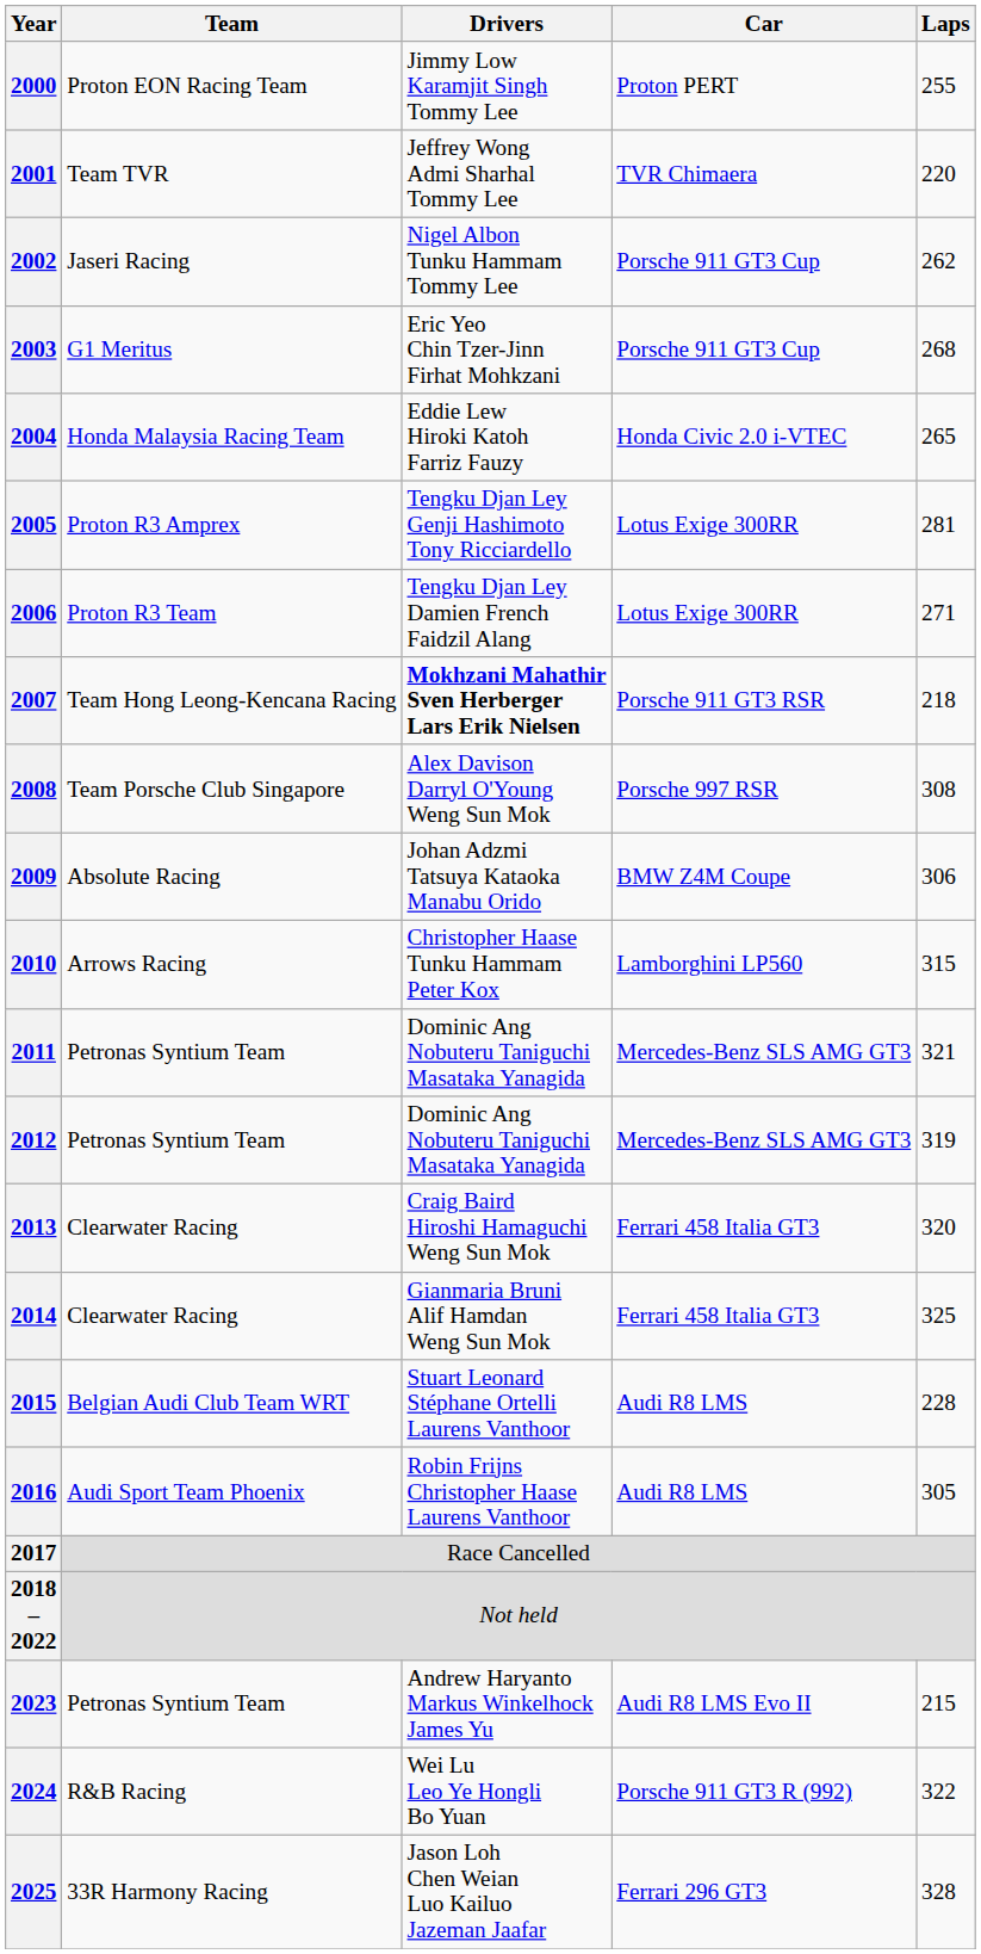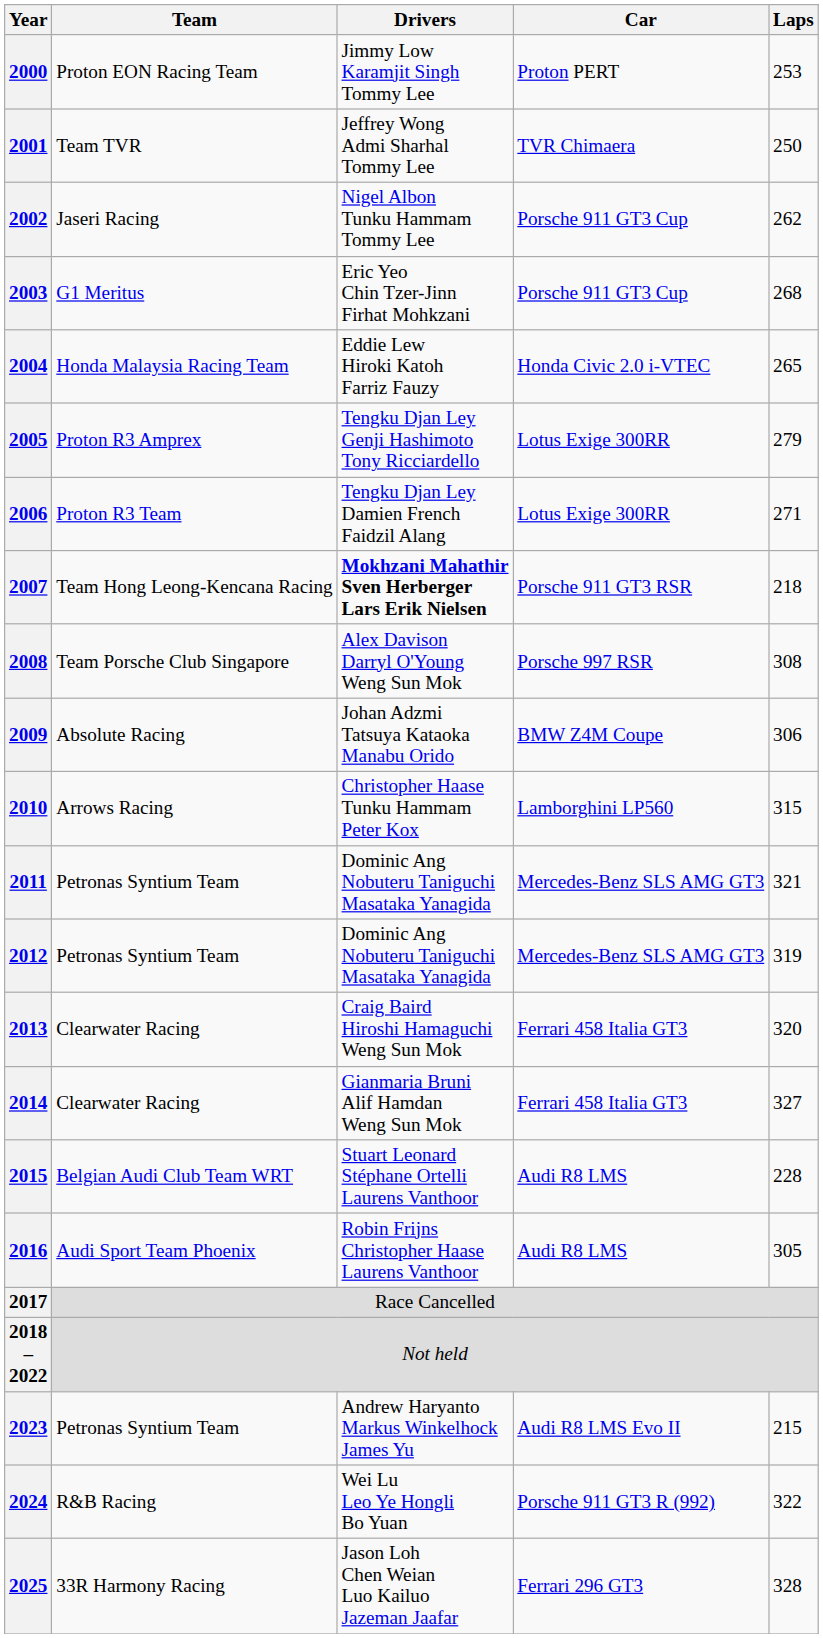 <table class="wikitable">
 <tr>
 <th>Year</th>
 <th>Team</th>
 <th>Drivers</th>
 <th>Car</th>
 <th>Laps</th>
 </tr>
 <tr>
 <th><a href='#'>2000</a></th>
 <td> Proton EON Racing Team</td>
 <td> Jimmy Low<br> <a href='#'>Karamjit Singh</a><br> Tommy Lee</td>
 <td><a href='#'>Proton</a> PERT</td>
-<td>255</td>
+<td>253</td>
 </tr>
 <tr>
 <th><a href='#'>2001</a></th>
 <td> Team TVR</td>
 <td> Jeffrey Wong<br> Admi Sharhal<br> Tommy Lee</td>
 <td><a href='#'>TVR Chimaera</a></td>
-<td>220</td>
+<td>250</td>
 </tr>
 <tr>
 <th><a href='#'>2002</a></th>
 <td> Jaseri Racing</td>
 <td> <a href='#'>Nigel Albon</a><br> Tunku Hammam<br> Tommy Lee</td>
 <td><a href='#'>Porsche 911 GT3 Cup</a></td>
 <td>262</td>
 </tr>
 <tr>
 <th><a href='#'>2003</a></th>
 <td> <a href='#'>G1 Meritus</a></td>
 <td> Eric Yeo<br> Chin Tzer-Jinn<br> Firhat Mohkzani</td>
 <td><a href='#'>Porsche 911 GT3 Cup</a></td>
 <td>268</td>
 </tr>
 <tr>
 <th><a href='#'>2004</a></th>
 <td> <a href='#'>Honda Malaysia Racing Team</a></td>
 <td> Eddie Lew<br> Hiroki Katoh<br> Farriz Fauzy</td>
 <td><a href='#'>Honda Civic 2.0 i-VTEC</a></td>
 <td>265</td>
 </tr>
 <tr>
 <th><a href='#'>2005</a></th>
 <td> <a href='#'>Proton R3 Amprex</a></td>
 <td> <a href='#'>Tengku Djan Ley</a><br> <a href='#'>Genji Hashimoto</a><br> <a href='#'>Tony Ricciardello</a></td>
 <td><a href='#'>Lotus Exige 300RR</a></td>
-<td>281</td>
+<td>279</td>
 </tr>
 <tr>
 <th><a href='#'>2006</a></th>
 <td> <a href='#'>Proton R3 Team</a></td>
 <td> <a href='#'>Tengku Djan Ley</a><br> Damien French<br> Faidzil Alang</td>
 <td><a href='#'>Lotus Exige 300RR</a></td>
 <td>271</td>
 </tr>
 <tr>
 <th><a href='#'>2007</a></th>
 <td> Team Hong Leong-Kencana Racing</td>
 <td><strong> <a href='#'>Mokhzani Mahathir</a><br> Sven Herberger<br> Lars Erik Nielsen</strong></td>
 <td><a href='#'>Porsche 911 GT3 RSR</a></td>
 <td>218</td>
 </tr>
 <tr>
 <th><a href='#'>2008</a></th>
 <td> Team Porsche Club Singapore</td>
 <td> <a href='#'>Alex Davison</a><br> <a href='#'>Darryl O'Young</a><br> Weng Sun Mok</td>
 <td><a href='#'>Porsche 997 RSR</a></td>
 <td>308</td>
 </tr>
 <tr>
 <th><a href='#'>2009</a></th>
 <td> Absolute Racing</td>
 <td> Johan Adzmi<br> Tatsuya Kataoka<br> <a href='#'>Manabu Orido</a></td>
 <td><a href='#'>BMW Z4M Coupe</a></td>
 <td>306</td>
 </tr>
 <tr>
 <th><a href='#'>2010</a></th>
 <td> Arrows Racing</td>
 <td> <a href='#'>Christopher Haase</a><br> Tunku Hammam<br> <a href='#'>Peter Kox</a></td>
 <td><a href='#'>Lamborghini LP560</a></td>
 <td>315</td>
 </tr>
 <tr>
 <th><a href='#'>2011</a></th>
 <td> Petronas Syntium Team</td>
 <td> Dominic Ang<br> <a href='#'>Nobuteru Taniguchi</a><br> <a href='#'>Masataka Yanagida</a></td>
 <td><a href='#'>Mercedes-Benz SLS AMG GT3</a></td>
 <td>321</td>
 </tr>
 <tr>
 <th><a href='#'>2012</a></th>
 <td> Petronas Syntium Team</td>
 <td> Dominic Ang<br> <a href='#'>Nobuteru Taniguchi</a><br> <a href='#'>Masataka Yanagida</a></td>
 <td><a href='#'>Mercedes-Benz SLS AMG GT3</a></td>
 <td>319</td>
 </tr>
 <tr>
 <th><a href='#'>2013</a></th>
 <td> Clearwater Racing</td>
 <td> <a href='#'>Craig Baird</a><br> <a href='#'>Hiroshi Hamaguchi</a><br> Weng Sun Mok</td>
 <td><a href='#'>Ferrari 458 Italia GT3</a></td>
 <td>320</td>
 </tr>
 <tr>
 <th><a href='#'>2014</a></th>
 <td> Clearwater Racing</td>
 <td> <a href='#'>Gianmaria Bruni</a><br> Alif Hamdan<br> Weng Sun Mok</td>
 <td><a href='#'>Ferrari 458 Italia GT3</a></td>
-<td>325</td>
+<td>327</td>
 </tr>
 <tr>
 <th><a href='#'>2015</a></th>
 <td> <a href='#'>Belgian Audi Club Team WRT</a></td>
 <td> <a href='#'>Stuart Leonard</a><br> <a href='#'>Stéphane Ortelli</a><br> <a href='#'>Laurens Vanthoor</a></td>
 <td><a href='#'>Audi R8 LMS</a></td>
 <td>228</td>
 </tr>
 <tr>
 <th><a href='#'>2016</a></th>
 <td> <a href='#'>Audi Sport Team Phoenix</a></td>
 <td> <a href='#'>Robin Frijns</a><br> <a href='#'>Christopher Haase</a><br> <a href='#'>Laurens Vanthoor</a></td>
 <td><a href='#'>Audi R8 LMS</a></td>
 <td>305</td>
 </tr>
 <tr>
 <th>2017</th>
 <td style="background:#dddddd" align=center colspan=5>Race Cancelled </td>
 </tr>
 <tr>
 <th>2018<br>–<br>2022</th>
 <td style="background:#dddddd" align=center colspan=5><em>Not held</em></td>
 </tr>
 <tr>
 <th><a href='#'>2023</a></th>
 <td> Petronas Syntium Team</td>
 <td> Andrew Haryanto<br> <a href='#'>Markus Winkelhock</a><br> <a href='#'>James Yu</a></td>
 <td><a href='#'>Audi R8 LMS Evo II</a></td>
 <td>215</td>
 </tr>
 <tr>
 <th><a href='#'>2024</a></th>
 <td> R&B Racing</td>
 <td> Wei Lu<br> <a href='#'>Leo Ye Hongli</a><br> Bo Yuan</td>
 <td><a href='#'>Porsche 911 GT3 R (992)</a></td>
 <td>322</td>
 </tr>
 <tr>
 <th><a href='#'>2025</a></th>
 <td> 33R Harmony Racing</td>
 <td> Jason Loh<br> Chen Weian<br> Luo Kailuo<br> <a href='#'>Jazeman Jaafar</a></td>
 <td><a href='#'>Ferrari 296 GT3</a></td>
 <td>328</td>
 </tr>
 <tr>
 </tr>
 </table>
